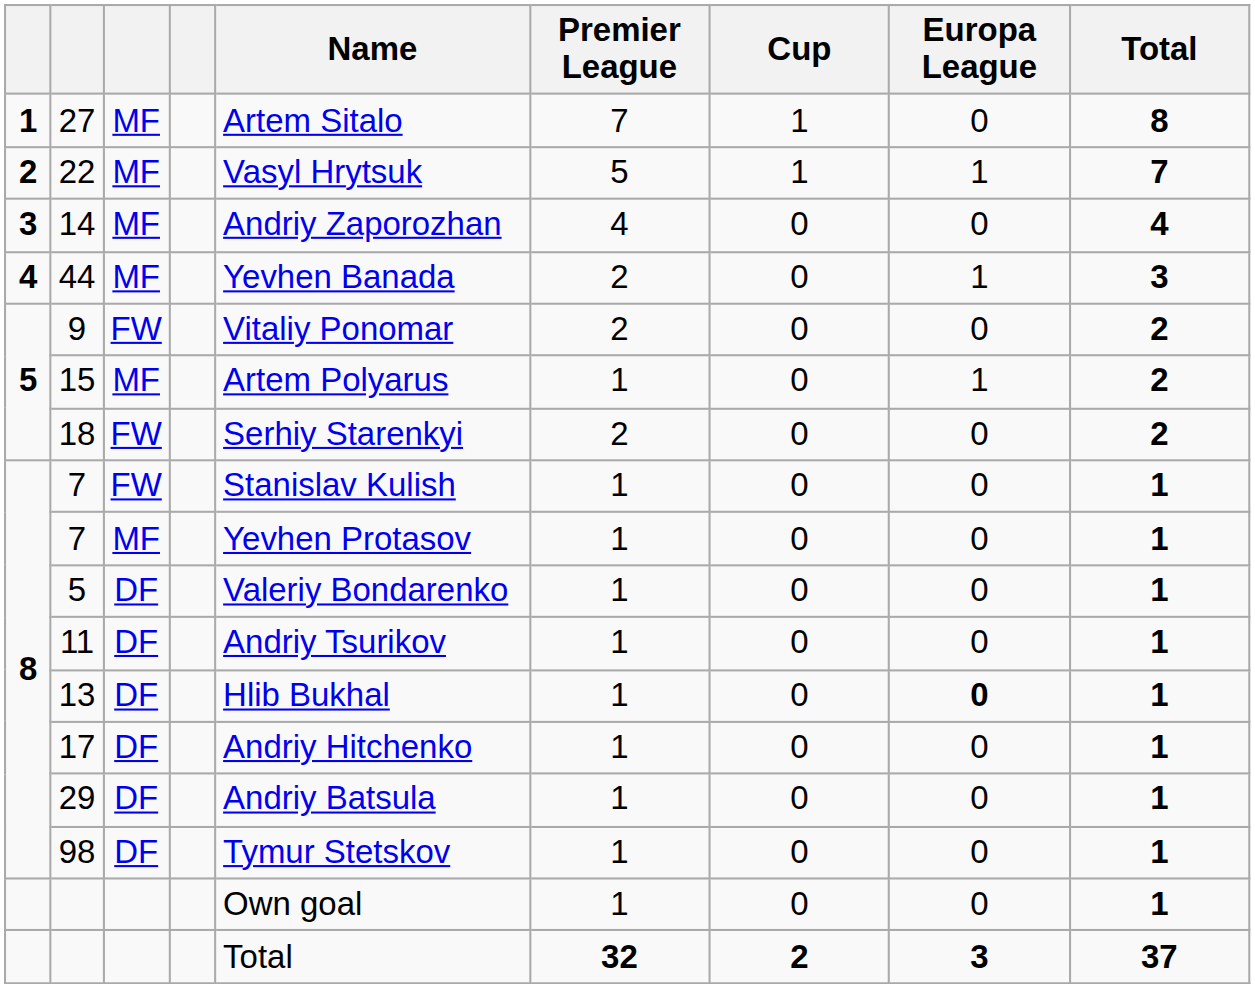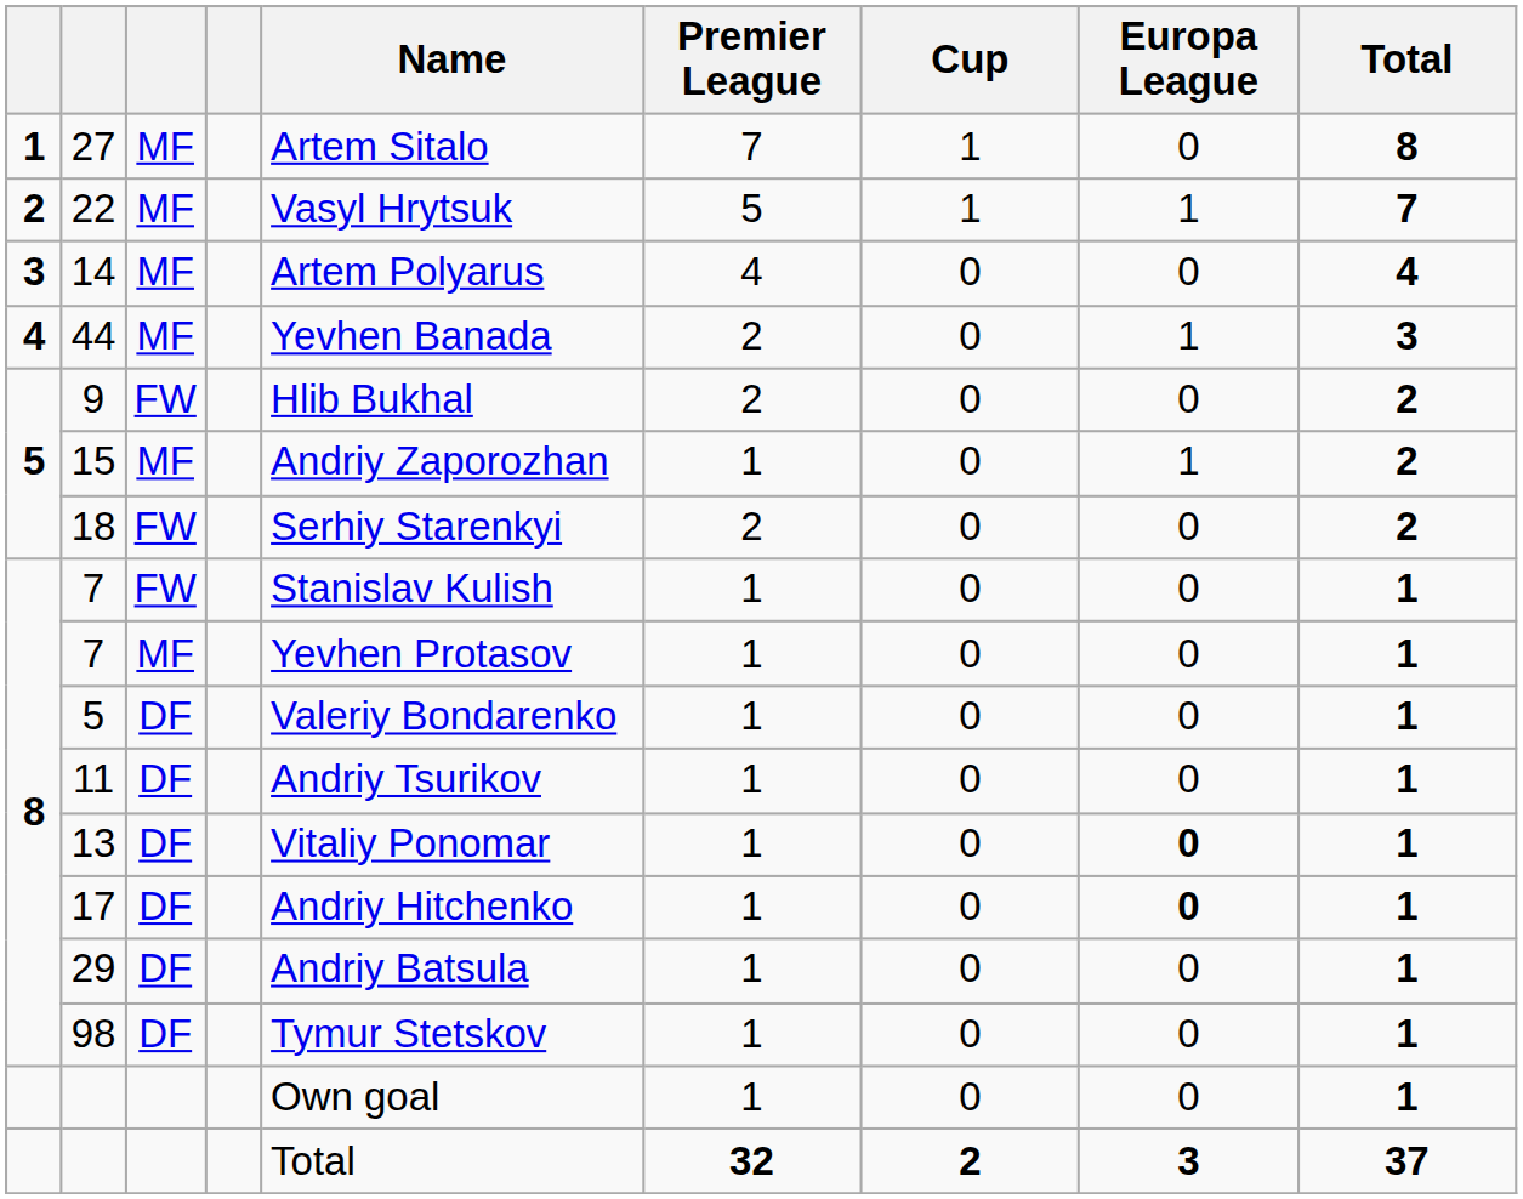 <table class="wikitable" style="text-align:center">
 <tr>
 <th width=15></th>
 <th width=15></th>
 <th width=15></th>
 <th width=15></th>
 <th width=145>Name</th>
 <th width=80><strong>Premier League</strong></th>
 <th width=80><strong>Cup</strong></th>
 <th width=80><strong>Europa League</strong></th>
 <th width=80>Total</th>
 </tr>
 <tr>
 <td><strong>1</strong></td>
 <td>27</td>
 <td><a href='#'>MF</a></td>
 <td></td>
 <td align=left><a href='#'>Artem Sitalo</a></td>
 <td>7</td>
 <td>1</td>
 <td>0</td>
 <td><strong>8</strong></td>
 </tr>
 <tr>
 <td><strong>2</strong></td>
 <td>22</td>
 <td><a href='#'>MF</a></td>
 <td></td>
 <td align=left><a href='#'>Vasyl Hrytsuk</a></td>
 <td>5</td>
 <td>1</td>
 <td>1</td>
 <td><strong>7</strong></td>
 </tr>
 <tr>
 <td><strong>3</strong></td>
 <td>14</td>
 <td><a href='#'>MF</a></td>
 <td></td>
-<td align=left><a href='#'>Andriy Zaporozhan</a></td>
+<td align=left><a href='#'>Artem Polyarus</a></td>
 <td>4</td>
 <td>0</td>
 <td>0</td>
 <td><strong>4</strong></td>
 </tr>
 <tr>
 <td><strong>4</strong></td>
 <td>44</td>
 <td><a href='#'>MF</a></td>
 <td></td>
 <td align=left><a href='#'>Yevhen Banada</a></td>
 <td>2</td>
 <td>0</td>
 <td>1</td>
 <td><strong>3</strong></td>
 </tr>
 <tr>
 <td rowspan="3"><strong>5</strong></td>
 <td>9</td>
 <td><a href='#'>FW</a></td>
 <td></td>
-<td align=left><a href='#'>Vitaliy Ponomar</a></td>
+<td align=left><a href='#'>Hlib Bukhal</a></td>
 <td>2</td>
 <td>0</td>
 <td>0</td>
 <td><strong>2</strong></td>
 </tr>
 <tr>
 <td>15</td>
 <td><a href='#'>MF</a></td>
 <td></td>
-<td align=left><a href='#'>Artem Polyarus</a></td>
+<td align=left><a href='#'>Andriy Zaporozhan</a></td>
 <td>1</td>
 <td>0</td>
 <td>1</td>
 <td><strong>2</strong></td>
 </tr>
 <tr>
 <td>18</td>
 <td><a href='#'>FW</a></td>
 <td></td>
 <td align=left><a href='#'>Serhiy Starenkyi</a></td>
 <td>2</td>
 <td>0</td>
 <td>0</td>
 <td><strong>2</strong></td>
 </tr>
 <tr>
 <td rowspan="8"><strong>8</strong></td>
 <td>7</td>
 <td><a href='#'>FW</a></td>
 <td></td>
 <td align=left><a href='#'>Stanislav Kulish</a></td>
 <td>1</td>
 <td>0</td>
 <td>0</td>
 <td><strong>1</strong></td>
 </tr>
 <tr>
 <td>7</td>
 <td><a href='#'>MF</a></td>
 <td></td>
 <td align=left><a href='#'>Yevhen Protasov</a></td>
 <td>1</td>
 <td>0</td>
 <td>0</td>
 <td><strong>1</strong></td>
 </tr>
 <tr>
 <td>5</td>
 <td><a href='#'>DF</a></td>
 <td></td>
 <td align=left><a href='#'>Valeriy Bondarenko</a></td>
 <td>1</td>
 <td>0</td>
 <td>0</td>
 <td><strong>1</strong></td>
 </tr>
 <tr>
 <td>11</td>
 <td><a href='#'>DF</a></td>
 <td></td>
 <td align=left><a href='#'>Andriy Tsurikov</a></td>
 <td>1</td>
 <td>0</td>
 <td>0</td>
 <td><strong>1</strong></td>
 </tr>
 <tr>
 <td>13</td>
 <td><a href='#'>DF</a></td>
 <td></td>
-<td align=left><a href='#'>Hlib Bukhal</a></td>
+<td align=left><a href='#'>Vitaliy Ponomar</a></td>
 <td>1</td>
 <td>0</td>
 <td><strong>0</strong></td>
 <td><strong>1</strong></td>
 </tr>
 <tr>
 <td>17</td>
 <td><a href='#'>DF</a></td>
 <td></td>
 <td align=left><a href='#'>Andriy Hitchenko</a></td>
 <td>1</td>
 <td>0</td>
-<td>0</td>
+<td><strong>0</strong></td>
 <td><strong>1</strong></td>
 </tr>
 <tr>
 <td>29</td>
 <td><a href='#'>DF</a></td>
 <td></td>
 <td align=left><a href='#'>Andriy Batsula</a></td>
 <td>1</td>
 <td>0</td>
 <td>0</td>
 <td><strong>1</strong></td>
 </tr>
 <tr>
 <td>98</td>
 <td><a href='#'>DF</a></td>
 <td></td>
 <td align=left><a href='#'>Tymur Stetskov</a></td>
 <td>1</td>
 <td>0</td>
 <td>0</td>
 <td><strong>1</strong></td>
 </tr>
 <tr>
 <td></td>
 <td></td>
 <td></td>
 <td></td>
 <td align=left>Own goal</td>
 <td>1</td>
 <td>0</td>
 <td>0</td>
 <td><strong>1</strong></td>
 </tr>
 <tr>
 <td></td>
 <td></td>
 <td></td>
 <td></td>
 <td align=left>Total</td>
 <td><strong>32</strong></td>
 <td><strong>2</strong></td>
 <td><strong>3</strong></td>
 <td><strong>37</strong></td>
 </tr>
 <tr>
 </tr>
 </table>
